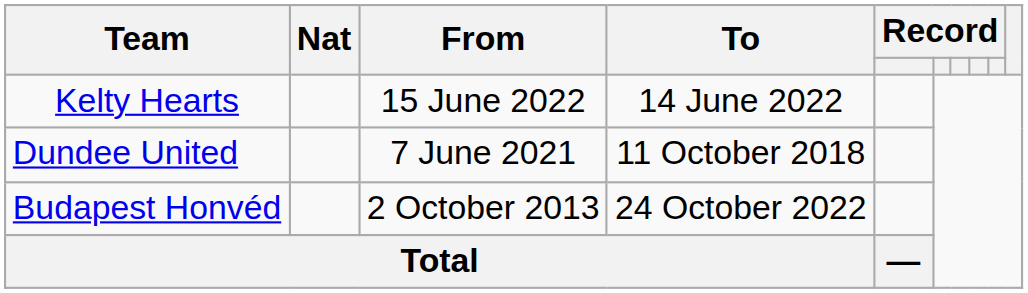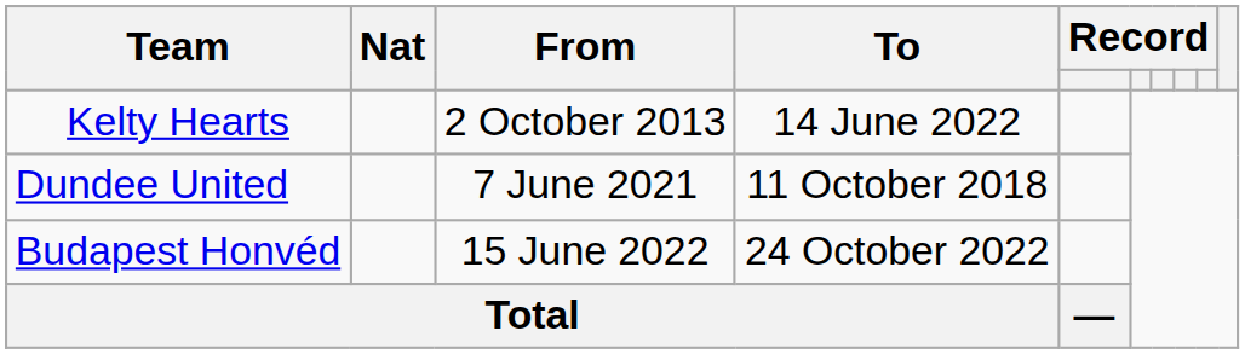 <table class="wikitable" style="text-align: center">
 <tr>
 <th rowspan="2">Team</th>
 <th rowspan="2">Nat</th>
 <th rowspan="2">From</th>
 <th rowspan="2">To</th>
 <th colspan="5">Record</th>
 <th rowspan=2></th>
 </tr>
 <tr>
 <th></th>
 <th></th>
 <th></th>
 <th></th>
 <th></th>
 </tr>
 <tr>
 <td><a href='#'>Kelty Hearts</a></td>
 <td></td>
-<td align=center>15 June 2022</td>
+<td>2 October 2013</td>
 <td align="center">14 June 2022<br></td>
 <td></td>
 </tr>
 <tr>
 <td align="left"><a href='#'>Dundee United</a></td>
 <td align="center"></td>
 <td align="center">7 June 2021</td>
 <td>11 October 2018<br></td>
 <td></td>
 </tr>
 <tr>
 <td align=left><a href='#'>Budapest Honvéd</a></td>
 <td align=center></td>
-<td>2 October 2013</td>
+<td align=center>15 June 2022</td>
 <td align=center>24 October 2022<br></td>
 <td></td>
 </tr>
 <tr>
 <th colspan="4">Total<br></th>
 <th>—</th>
 </tr>
 </table>
